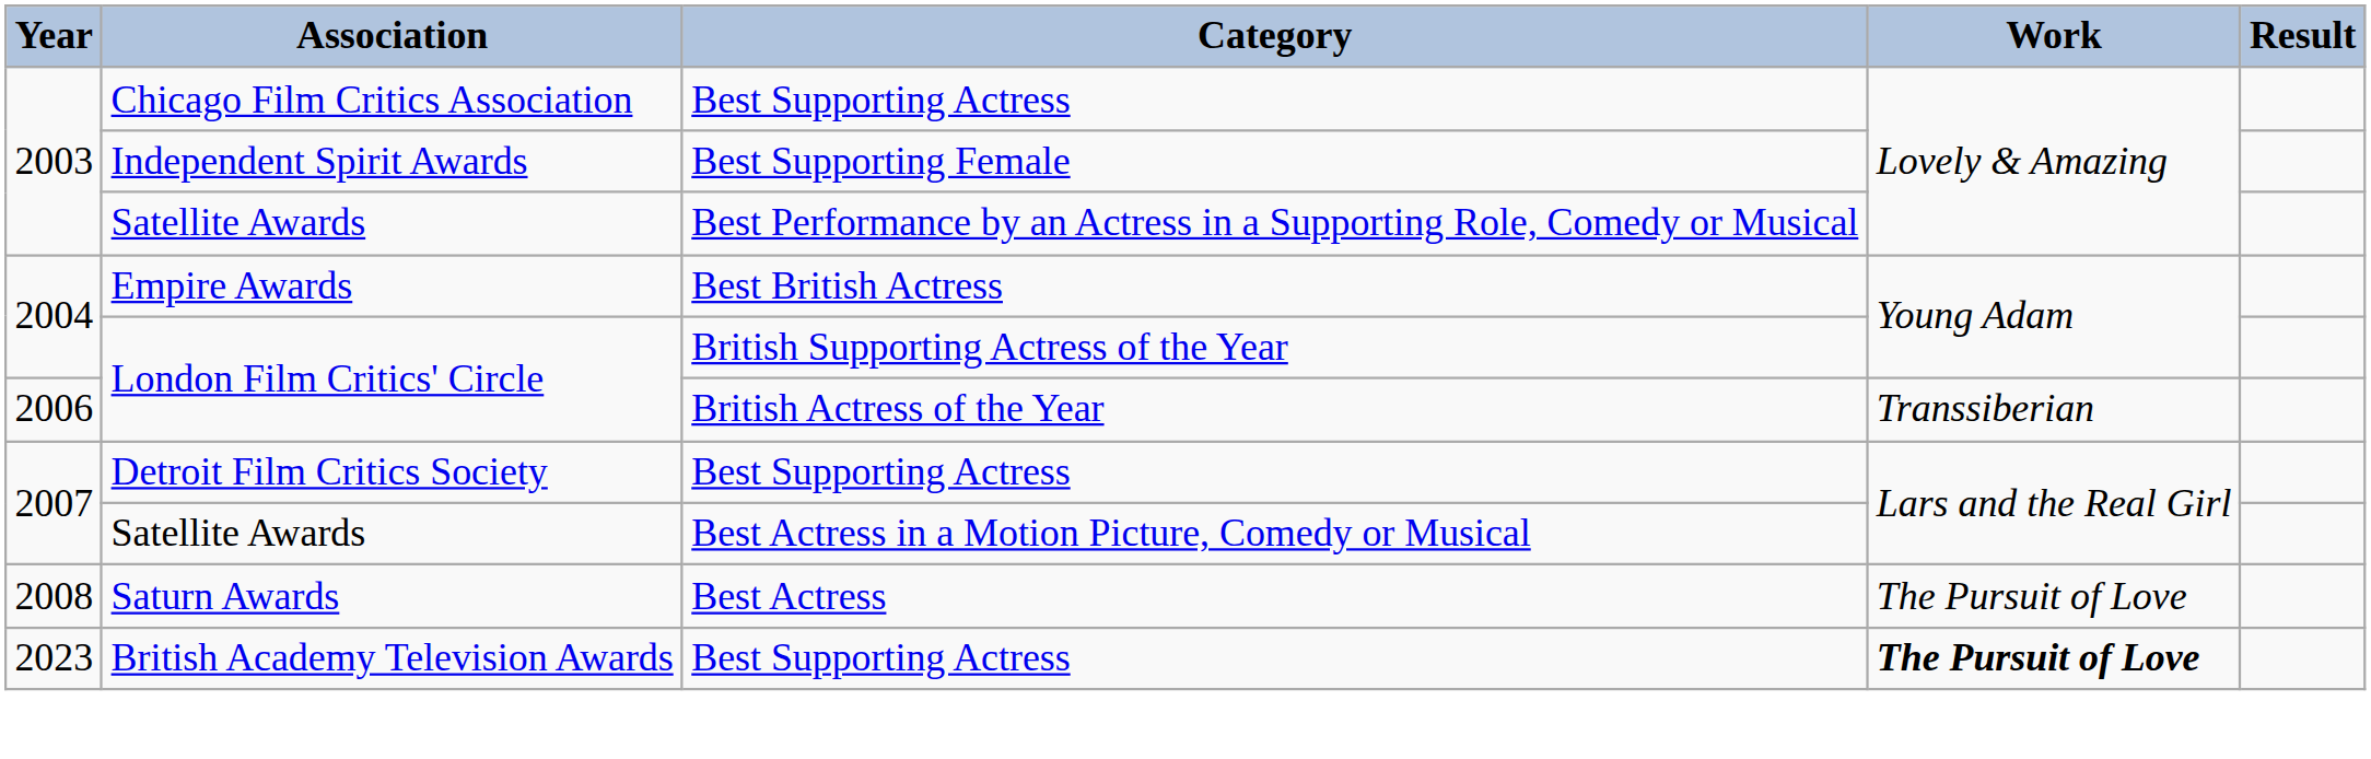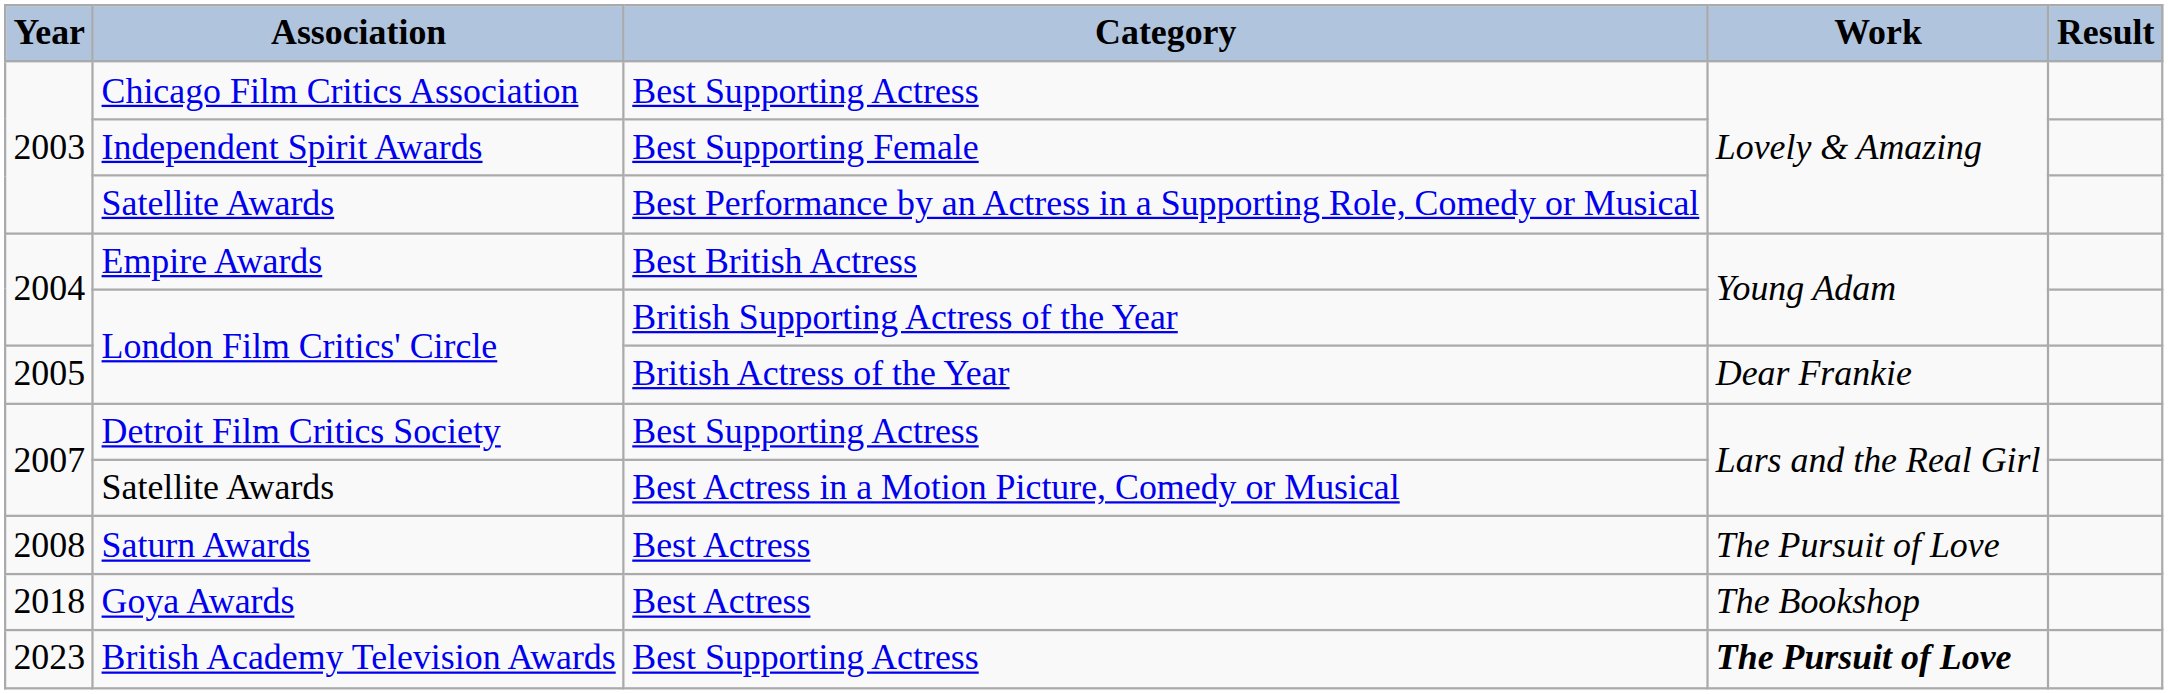 <table class="wikitable">
 <tr style="text-align:center;">
 <th style="background:#B0C4DE">Year</th>
 <th style="background:#B0C4DE">Association</th>
 <th style="background:#B0C4DE">Category</th>
 <th style="background:#B0C4DE">Work</th>
 <th style="background:#B0C4DE">Result</th>
 </tr>
 <tr>
 <td rowspan=3>2003</td>
 <td><a href='#'>Chicago Film Critics Association</a></td>
 <td><a href='#'>Best Supporting Actress</a></td>
 <td rowspan=3><em>Lovely & Amazing</em></td>
 <td></td>
 </tr>
 <tr>
 <td><a href='#'>Independent Spirit Awards</a></td>
 <td><a href='#'>Best Supporting Female</a></td>
 <td></td>
 </tr>
 <tr>
 <td><a href='#'>Satellite Awards</a></td>
 <td><a href='#'>Best Performance by an Actress in a Supporting Role, Comedy or Musical</a></td>
 <td></td>
 </tr>
 <tr>
 <td rowspan=2>2004</td>
 <td><a href='#'>Empire Awards</a></td>
 <td><a href='#'>Best British Actress</a></td>
 <td rowspan=2><em>Young Adam</em></td>
 <td></td>
 </tr>
 <tr>
 <td rowspan=2><a href='#'>London Film Critics' Circle</a></td>
 <td><a href='#'>British Supporting Actress of the Year</a></td>
 <td></td>
 </tr>
 <tr>
-<td>2006</td>
+<td>2005</td>
 <td><a href='#'>British Actress of the Year</a></td>
-<td><em>Transsiberian</em></td>
+<td><em>Dear Frankie</em></td>
 <td></td>
 </tr>
 <tr>
 <td rowspan=2>2007</td>
 <td><a href='#'>Detroit Film Critics Society</a></td>
 <td><a href='#'>Best Supporting Actress</a></td>
 <td rowspan=2><em>Lars and the Real Girl</em></td>
 <td></td>
 </tr>
 <tr>
 <td>Satellite Awards</td>
 <td><a href='#'>Best Actress in a Motion Picture, Comedy or Musical</a></td>
 <td></td>
 </tr>
 <tr>
 <td>2008</td>
 <td><a href='#'>Saturn Awards</a></td>
 <td><a href='#'>Best Actress</a></td>
 <td><em>The Pursuit of Love</em></td>
 <td></td>
 </tr>
 <tr>
+<td>2018</td>
+<td><a href='#'>Goya Awards</a></td>
+<td><a href='#'>Best Actress</a></td>
+<td><em>The Bookshop</em></td>
+<td></td>
+</tr>
+<tr>
 <td>2023</td>
 <td><a href='#'>British Academy Television Awards</a></td>
 <td><a href='#'>Best Supporting Actress</a></td>
 <td><strong><em>The Pursuit of Love</em></strong></td>
 <td></td>
 </tr>
 </table>
